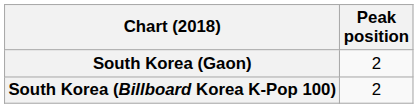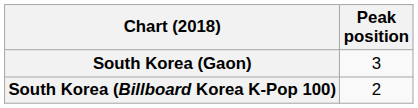 <table class="wikitable sortable plainrowheaders" style="text-align:center">
 <tr>
 <th scope="col">Chart (2018)</th>
 <th scope="col">Peak<br>position</th>
 </tr>
 <tr>
 <th scope="row">South Korea (Gaon)</th>
-<td>2</td>
+<td>3</td>
 </tr>
 <tr>
 <th scope="row">South Korea (<em>Billboard</em> Korea K-Pop 100)</th>
 <td>2</td>
 </tr>
 </table>
